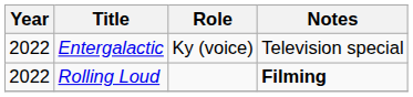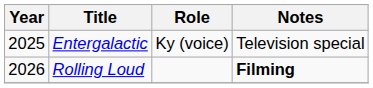 <table class="wikitable sortable">
 <tr>
 <th>Year</th>
 <th>Title</th>
 <th>Role</th>
 <th class="unsortable">Notes</th>
 </tr>
 <tr>
-<td>2022</td>
+<td>2025</td>
 <td><em><a href='#'>Entergalactic</a></em></td>
 <td>Ky (voice)</td>
 <td>Television special</td>
 </tr>
 <tr>
-<td>2022</td>
+<td>2026</td>
 <td><em><a href='#'>Rolling Loud</a></em></td>
 <td></td>
 <td><strong>Filming</strong></td>
 </tr>
 <tr>
 </tr>
 </table>
